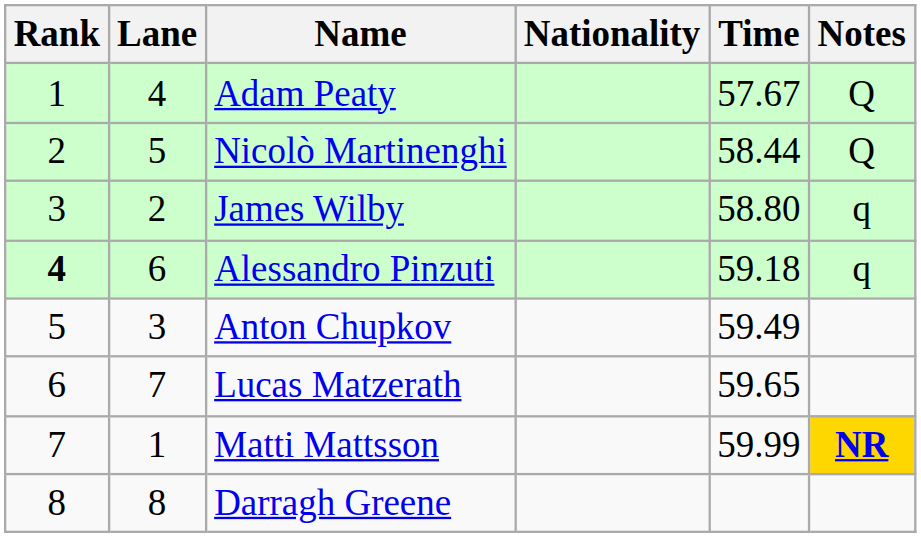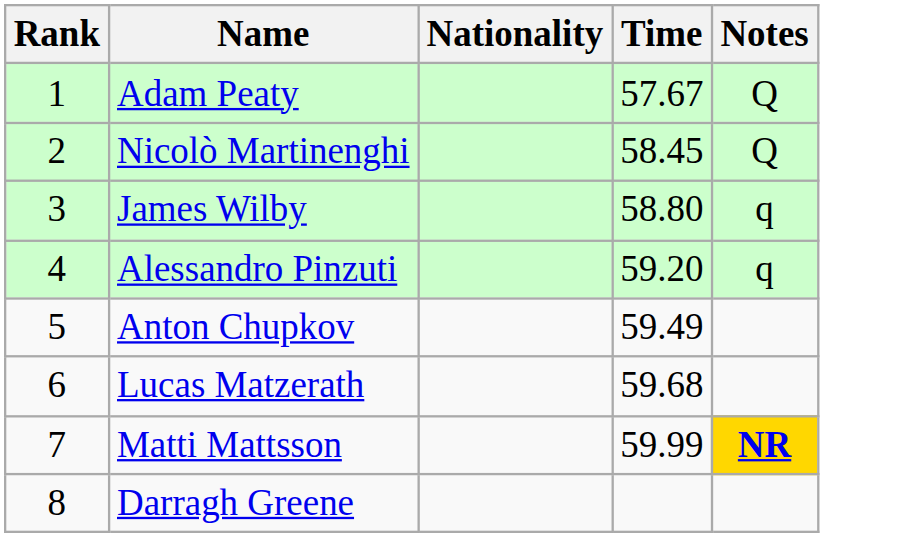 <table class="wikitable sortable" style="text-align:center">
 <tr>
 <th>Rank</th>
-<th>Lane</th>
 <th>Name</th>
 <th>Nationality</th>
 <th>Time</th>
 <th>Notes</th>
 </tr>
 <tr bgcolor=ccffcc>
 <td>1</td>
-<td>4</td>
 <td align=left><a href='#'>Adam Peaty</a></td>
 <td align=left></td>
 <td>57.67</td>
 <td>Q</td>
 </tr>
 <tr bgcolor=ccffcc>
 <td>2</td>
-<td>5</td>
 <td align=left><a href='#'>Nicolò Martinenghi</a></td>
 <td align=left></td>
-<td>58.44</td>
+<td>58.45</td>
 <td>Q</td>
 </tr>
 <tr bgcolor=ccffcc>
 <td>3</td>
-<td>2</td>
 <td align=left><a href='#'>James Wilby</a></td>
 <td align=left></td>
 <td>58.80</td>
 <td>q</td>
 </tr>
 <tr bgcolor=ccffcc>
-<td><strong>4</strong></td>
-<td>6</td>
+<td>4</td>
 <td align=left><a href='#'>Alessandro Pinzuti</a></td>
 <td align=left></td>
-<td>59.18</td>
+<td>59.20</td>
 <td>q</td>
 </tr>
 <tr>
 <td>5</td>
-<td>3</td>
 <td align=left><a href='#'>Anton Chupkov</a></td>
 <td align=left></td>
 <td>59.49</td>
 <td></td>
 </tr>
 <tr>
 <td>6</td>
-<td>7</td>
 <td align=left><a href='#'>Lucas Matzerath</a></td>
 <td align=left></td>
-<td>59.65</td>
+<td>59.68</td>
 <td></td>
 </tr>
 <tr>
 <td>7</td>
-<td>1</td>
 <td align=left><a href='#'>Matti Mattsson</a></td>
 <td align=left></td>
 <td>59.99</td>
 <td style="background: gold;"><strong><a href='#'>NR</a></strong></td>
 </tr>
 <tr>
 <td>8</td>
-<td>8</td>
 <td align=left><a href='#'>Darragh Greene</a></td>
 <td align=left></td>
 <td></td>
 <td></td>
 </tr>
 </table>
